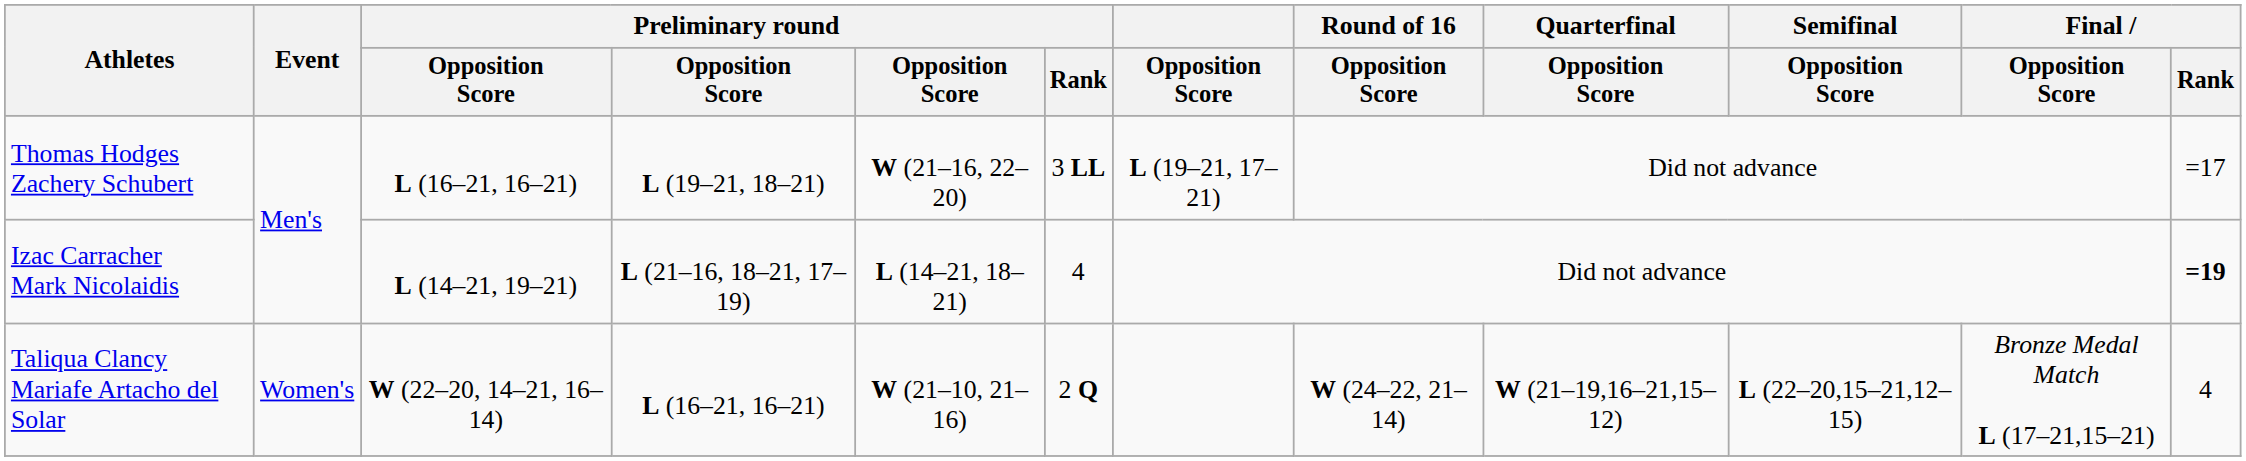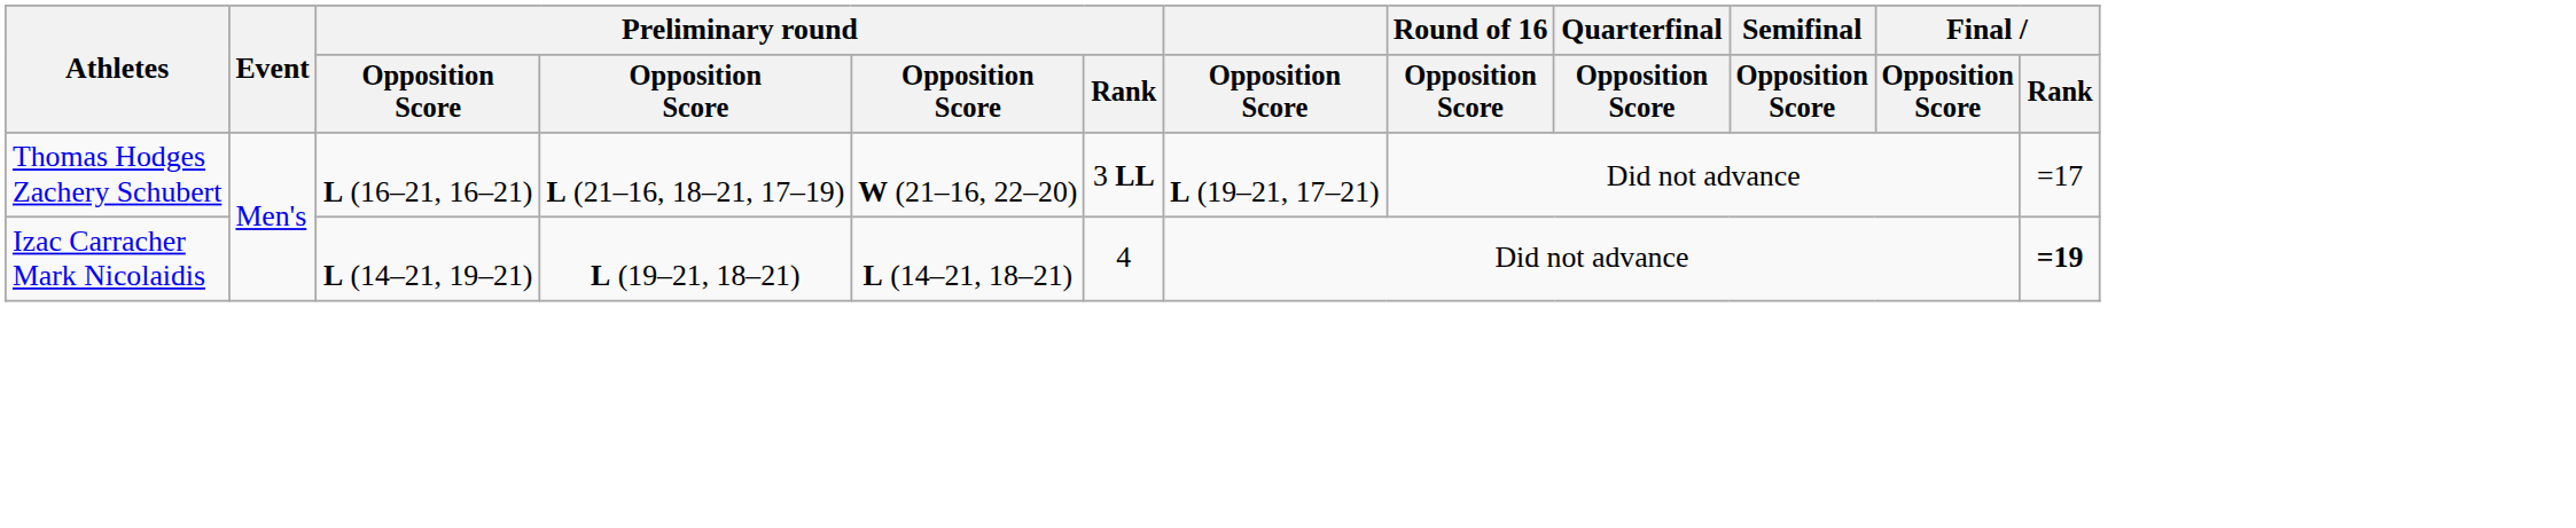 <table class=wikitable style=font-size:90%;text-align:center>
 <tr>
 <th rowspan=2>Athletes</th>
 <th rowspan=2>Event</th>
 <th colspan=4>Preliminary round</th>
 <th></th>
 <th>Round of 16</th>
 <th>Quarterfinal</th>
 <th>Semifinal</th>
 <th colspan=2>Final / </th>
 </tr>
 <tr style=font-size:95%>
 <th>Opposition<br>Score</th>
 <th>Opposition<br>Score</th>
 <th>Opposition<br>Score</th>
 <th>Rank</th>
 <th>Opposition<br>Score</th>
 <th>Opposition<br>Score</th>
 <th>Opposition<br>Score</th>
 <th>Opposition<br>Score</th>
 <th>Opposition<br>Score</th>
 <th>Rank</th>
 </tr>
 <tr>
 <td align=left><a href='#'>Thomas Hodges</a><br><a href='#'>Zachery Schubert</a></td>
 <td rowspan=2 align=left><a href='#'>Men's</a></td>
 <td><br><strong>L</strong> (16–21, 16–21)</td>
-<td><br><strong>L</strong> (19–21, 18–21)</td>
+<td><br><strong>L</strong> (21–16, 18–21, 17–19)</td>
 <td><br><strong>W</strong> (21–16, 22–20)</td>
 <td>3 <strong>LL</strong></td>
 <td><br><strong>L</strong> (19–21, 17–21)</td>
 <td colspan=4>Did not advance</td>
 <td>=17</td>
 </tr>
 <tr>
 <td align=left><a href='#'>Izac Carracher</a><br><a href='#'>Mark Nicolaidis</a></td>
 <td><br><strong>L</strong> (14–21, 19–21)</td>
-<td><br><strong>L</strong> (21–16, 18–21, 17–19)</td>
+<td><br><strong>L</strong> (19–21, 18–21)</td>
 <td><br><strong>L</strong> (14–21, 18–21)</td>
 <td>4</td>
 <td colspan=5>Did not advance</td>
 <td><strong>=19</strong></td>
 </tr>
-<tr>
-<td align=left><a href='#'>Taliqua Clancy</a><br><a href='#'>Mariafe Artacho del Solar</a></td>
-<td align=left><a href='#'>Women's</a></td>
-<td><br> <strong>W</strong> (22–20, 14–21, 16–14)</td>
-<td><br><strong>L</strong> (16–21, 16–21)</td>
-<td><br><strong>W</strong> (21–10, 21–16)</td>
-<td>2 <strong>Q</strong></td>
-<td></td>
-<td><br><strong>W</strong> (24–22, 21–14)</td>
-<td><br><strong>W</strong> (21–19,16–21,15–12)</td>
-<td><br><strong>L</strong> (22–20,15–21,12–15)</td>
-<td><em>Bronze Medal Match</em><br><br><strong>L</strong> (17–21,15–21)</td>
-<td>4</td>
-</tr>
 </table>
